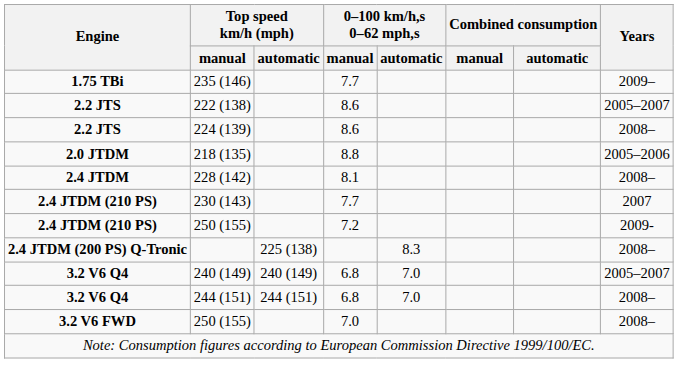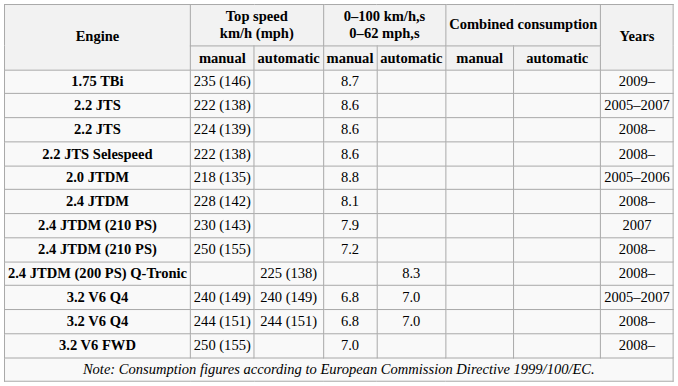 <table class="wikitable" style="text-align:center; font-size:90%;">
 <tr>
 <th rowspan="2">Engine</th>
 <th colspan="2">Top speed<br>km/h (mph)</th>
 <th colspan="2">0–100 km/h,s<br>0–62 mph,s</th>
 <th colspan="2">Combined consumption</th>
 <th rowspan="2">Years</th>
 </tr>
 <tr>
 <th>manual</th>
 <th>automatic</th>
 <th>manual</th>
 <th>automatic</th>
 <th>manual</th>
 <th>automatic</th>
 </tr>
 <tr>
 <td><strong>1.75 TBi</strong></td>
 <td>235 (146)</td>
 <td></td>
-<td>7.7</td>
+<td>8.7</td>
 <td></td>
 <td></td>
 <td></td>
 <td>2009–</td>
 </tr>
 <tr>
 <td><strong>2.2 JTS</strong></td>
 <td>222 (138)</td>
 <td></td>
 <td>8.6</td>
 <td></td>
 <td></td>
 <td></td>
 <td>2005–2007</td>
 </tr>
 <tr>
 <td><strong>2.2 JTS</strong></td>
 <td>224 (139)</td>
+<td></td>
+<td>8.6</td>
+<td></td>
+<td></td>
+<td></td>
+<td>2008–</td>
+</tr>
+<tr>
+<td><strong>2.2 JTS Selespeed</strong></td>
+<td>222 (138)</td>
 <td></td>
 <td>8.6</td>
 <td></td>
 <td></td>
 <td></td>
 <td>2008–</td>
 </tr>
 <tr>
 <td><strong>2.0 JTDM</strong></td>
 <td>218 (135)</td>
 <td></td>
 <td>8.8</td>
 <td></td>
 <td></td>
 <td></td>
 <td>2005–2006</td>
 </tr>
 <tr>
 <td><strong>2.4 JTDM</strong></td>
 <td>228 (142)</td>
 <td></td>
 <td>8.1</td>
 <td></td>
 <td></td>
 <td></td>
 <td>2008–</td>
 </tr>
 <tr>
 <td><strong>2.4 JTDM (210 PS)</strong></td>
 <td>230 (143)</td>
 <td></td>
-<td>7.7</td>
+<td>7.9</td>
 <td></td>
 <td></td>
 <td></td>
 <td>2007</td>
 </tr>
 <tr>
 <td><strong>2.4 JTDM (210 PS)</strong></td>
 <td>250 (155)</td>
 <td></td>
 <td>7.2</td>
 <td></td>
 <td></td>
 <td></td>
-<td>2009-</td>
+<td>2008–</td>
 </tr>
 <tr>
 <td><strong>2.4 JTDM (200 PS) Q-Tronic</strong></td>
 <td></td>
 <td>225 (138)</td>
 <td></td>
 <td>8.3</td>
 <td></td>
 <td></td>
 <td>2008–</td>
 </tr>
 <tr>
 <td><strong>3.2 V6 Q4</strong></td>
 <td>240 (149)</td>
 <td>240 (149)</td>
 <td>6.8</td>
 <td>7.0</td>
 <td></td>
 <td></td>
 <td>2005–2007</td>
 </tr>
 <tr>
 <td><strong>3.2 V6 Q4</strong></td>
 <td>244 (151)</td>
 <td>244 (151)</td>
 <td>6.8</td>
 <td>7.0</td>
 <td></td>
 <td></td>
 <td>2008–</td>
 </tr>
 <tr>
 <td><strong>3.2 V6 FWD</strong></td>
 <td>250 (155)</td>
 <td></td>
 <td>7.0</td>
 <td></td>
 <td></td>
 <td></td>
 <td>2008–</td>
 </tr>
 <tr>
 <td colspan="8"><em>Note: Consumption figures according to European Commission Directive 1999/100/EC.</em></td>
 </tr>
 </table>
